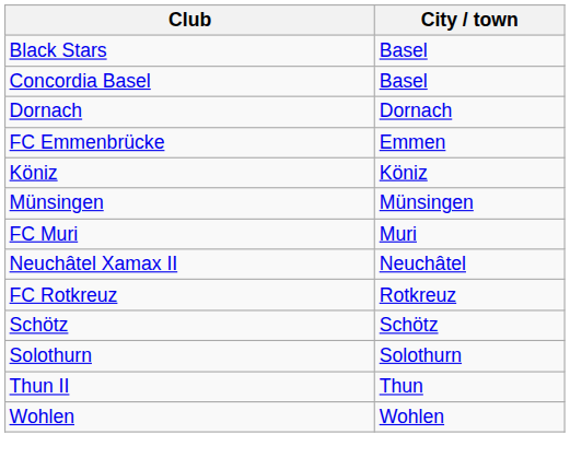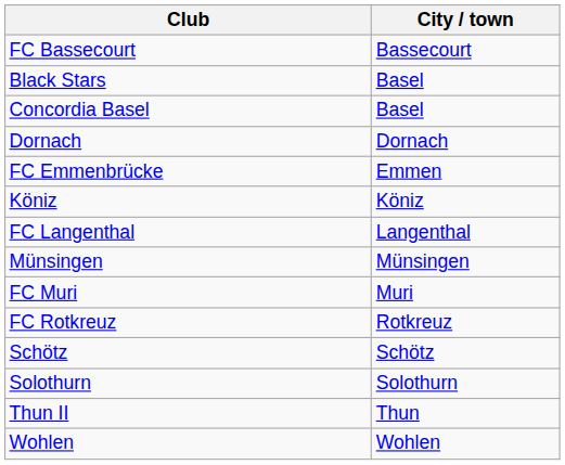 <table class="wikitable sortable">
 <tr>
 <th style="width:300px;">Club</th>
 <th style="width:150px;">City / town</th>
+</tr>
+<tr>
+<td><a href='#'>FC Bassecourt</a></td>
+<td> <a href='#'>Bassecourt</a></td>
 </tr>
 <tr>
 <td><a href='#'>Black Stars</a></td>
 <td> <a href='#'>Basel</a></td>
 </tr>
 <tr>
 <td><a href='#'>Concordia Basel</a></td>
 <td> <a href='#'>Basel</a></td>
 </tr>
 <tr>
 <td><a href='#'>Dornach</a></td>
 <td> <a href='#'>Dornach</a></td>
 </tr>
 <tr>
 <td><a href='#'>FC Emmenbrücke</a></td>
 <td> <a href='#'>Emmen</a></td>
 </tr>
 <tr>
 <td><a href='#'>Köniz</a></td>
 <td> <a href='#'>Köniz</a></td>
 </tr>
 <tr>
+<td><a href='#'>FC Langenthal</a></td>
+<td> <a href='#'>Langenthal</a></td>
+</tr>
+<tr>
 <td><a href='#'>Münsingen</a></td>
 <td> <a href='#'>Münsingen</a></td>
 </tr>
 <tr>
 <td><a href='#'>FC Muri</a></td>
 <td> <a href='#'>Muri</a></td>
-</tr>
-<tr>
-<td><a href='#'>Neuchâtel Xamax II</a></td>
-<td> <a href='#'>Neuchâtel</a></td>
 </tr>
 <tr>
 <td><a href='#'>FC Rotkreuz</a></td>
 <td> <a href='#'>Rotkreuz</a></td>
 </tr>
 <tr>
 <td><a href='#'>Schötz</a></td>
 <td> <a href='#'>Schötz</a></td>
 </tr>
 <tr>
 <td><a href='#'>Solothurn</a></td>
 <td> <a href='#'>Solothurn</a></td>
 </tr>
 <tr>
 <td><a href='#'>Thun II</a></td>
 <td> <a href='#'>Thun</a></td>
 </tr>
 <tr>
 <td><a href='#'>Wohlen</a></td>
 <td> <a href='#'>Wohlen</a></td>
 </tr>
 </table>
